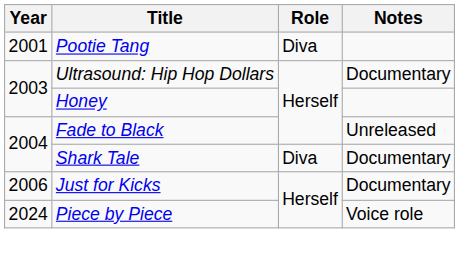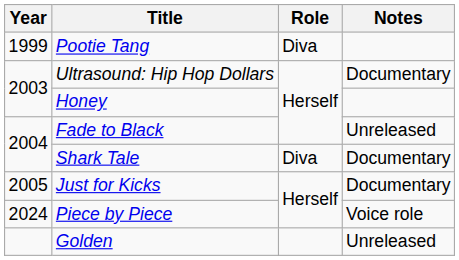 <table class="wikitable sortable">
 <tr>
 <th>Year</th>
 <th>Title</th>
 <th>Role</th>
 <th class="unsortable">Notes</th>
 </tr>
 <tr>
-<td>2001</td>
+<td>1999</td>
 <td><em><a href='#'>Pootie Tang</a></em></td>
 <td>Diva</td>
 <td></td>
 </tr>
 <tr>
 <td rowspan="2">2003</td>
 <td><em>Ultrasound: Hip Hop Dollars</em></td>
 <td rowspan="3">Herself</td>
 <td>Documentary</td>
 </tr>
 <tr>
 <td><em><a href='#'>Honey</a></em></td>
 <td></td>
 </tr>
 <tr>
 <td rowspan="2">2004</td>
 <td><em><a href='#'>Fade to Black</a></em></td>
 <td>Unreleased</td>
 </tr>
 <tr>
 <td><em><a href='#'>Shark Tale</a></em></td>
 <td>Diva</td>
 <td>Documentary</td>
 </tr>
 <tr>
-<td>2006</td>
+<td>2005</td>
 <td><em><a href='#'>Just for Kicks</a></em></td>
 <td rowspan="2">Herself</td>
 <td>Documentary</td>
 </tr>
 <tr>
 <td>2024</td>
 <td><em><a href='#'>Piece by Piece</a></em></td>
 <td>Voice role</td>
 </tr>
+<tr>
+<td></td>
+<td><em><a href='#'>Golden</a></em></td>
+<td></td>
+<td>Unreleased</td>
+</tr>
 </table>
